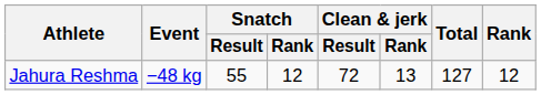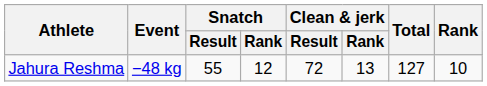 <table class="wikitable" style="font-size:90%">
 <tr>
 <th rowspan="2">Athlete</th>
 <th rowspan="2">Event</th>
 <th colspan="2">Snatch</th>
 <th colspan="2">Clean & jerk</th>
 <th rowspan="2">Total</th>
 <th rowspan="2">Rank</th>
 </tr>
 <tr style="font-size:95%">
 <th>Result</th>
 <th>Rank</th>
 <th>Result</th>
 <th>Rank</th>
 </tr>
 <tr align=center>
 <td align=left><a href='#'>Jahura Reshma</a></td>
 <td align=left><a href='#'>−48 kg</a></td>
 <td>55</td>
 <td>12</td>
 <td>72</td>
 <td>13</td>
 <td>127</td>
-<td>12</td>
+<td>10</td>
 </tr>
 </table>
